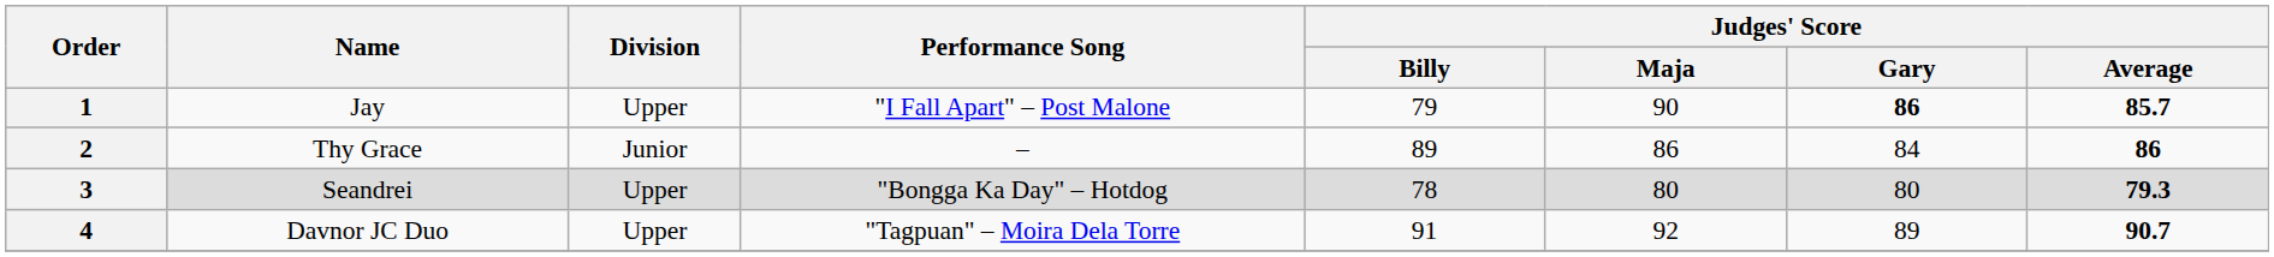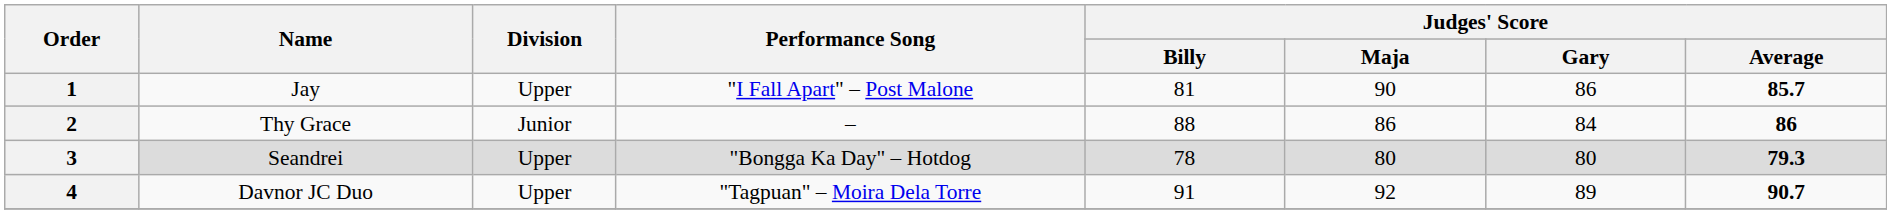 <table class="wikitable" style="text-align:center; width:100%; font-size:90%; line-height:16px">
 <tr>
 <th scope="col" rowspan="2" style="width:04%;">Order</th>
 <th scope="col" rowspan="2" style="width:10%;">Name</th>
 <th scope="col" rowspan="2" style="width:04%;">Division</th>
 <th scope="col" rowspan="2" style="width:14%;">Performance Song</th>
 <th scope="col" colspan="4" style="width:24%;">Judges' Score</th>
 </tr>
 <tr>
 <th style="width:06%;">Billy</th>
 <th style="width:06%;">Maja</th>
 <th style="width:06%;">Gary</th>
 <th style="width:06%;">Average</th>
 </tr>
 <tr>
 <th>1</th>
 <td>Jay</td>
 <td>Upper</td>
 <td>"<a href='#'>I Fall Apart</a>" – <a href='#'>Post Malone</a></td>
-<td>79</td>
+<td>81</td>
 <td>90</td>
-<td><strong>86</strong></td>
+<td>86</td>
 <td><strong>85.7</strong></td>
 </tr>
 <tr>
 <th>2</th>
 <td>Thy Grace</td>
 <td>Junior</td>
 <td>–</td>
-<td>89</td>
+<td>88</td>
 <td>86</td>
 <td>84</td>
 <td><strong>86</strong></td>
 </tr>
 <tr style="background:#DCDCDC;">
 <th>3</th>
 <td>Seandrei</td>
 <td>Upper</td>
 <td>"Bongga Ka Day" – Hotdog</td>
 <td>78</td>
 <td>80</td>
 <td>80</td>
 <td><strong>79.3</strong></td>
 </tr>
 <tr>
 <th>4</th>
 <td>Davnor JC Duo</td>
 <td>Upper</td>
 <td>"Tagpuan" – <a href='#'>Moira Dela Torre</a></td>
 <td>91</td>
 <td>92</td>
 <td>89</td>
 <td><strong>90.7</strong></td>
 </tr>
 <tr>
 </tr>
 </table>
